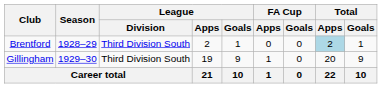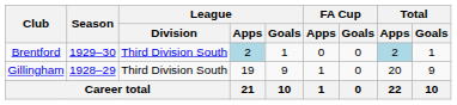 <table class="wikitable" style="text-align: center;">
 <tr>
 <th rowspan="2">Club</th>
 <th rowspan="2">Season</th>
 <th colspan="3">League</th>
 <th colspan="2">FA Cup</th>
 <th colspan="2">Total</th>
 </tr>
 <tr>
 <th>Division</th>
 <th>Apps</th>
 <th>Goals</th>
 <th>Apps</th>
 <th>Goals</th>
 <th>Apps</th>
 <th>Goals</th>
 </tr>
 <tr>
 <td><a href='#'>Brentford</a></td>
-<td><a href='#'>1928–29</a></td>
+<td><a href='#'>1929–30</a></td>
 <td><a href='#'>Third Division South</a></td>
-<td>2</td>
+<td style="background: lightblue;">2</td>
 <td>1</td>
 <td>0</td>
 <td>0</td>
 <td style="background: lightblue;">2</td>
 <td>1</td>
 </tr>
 <tr>
 <td><a href='#'>Gillingham</a></td>
-<td><a href='#'>1929–30</a></td>
+<td><a href='#'>1928–29</a></td>
 <td>Third Division South</td>
 <td>19</td>
 <td>9</td>
 <td>1</td>
 <td>0</td>
 <td>20</td>
 <td>9</td>
 </tr>
 <tr>
 <th colspan="3">Career total</th>
 <th>21</th>
 <th>10</th>
 <th>1</th>
 <th>0</th>
 <th>22</th>
 <th>10</th>
 </tr>
 </table>
